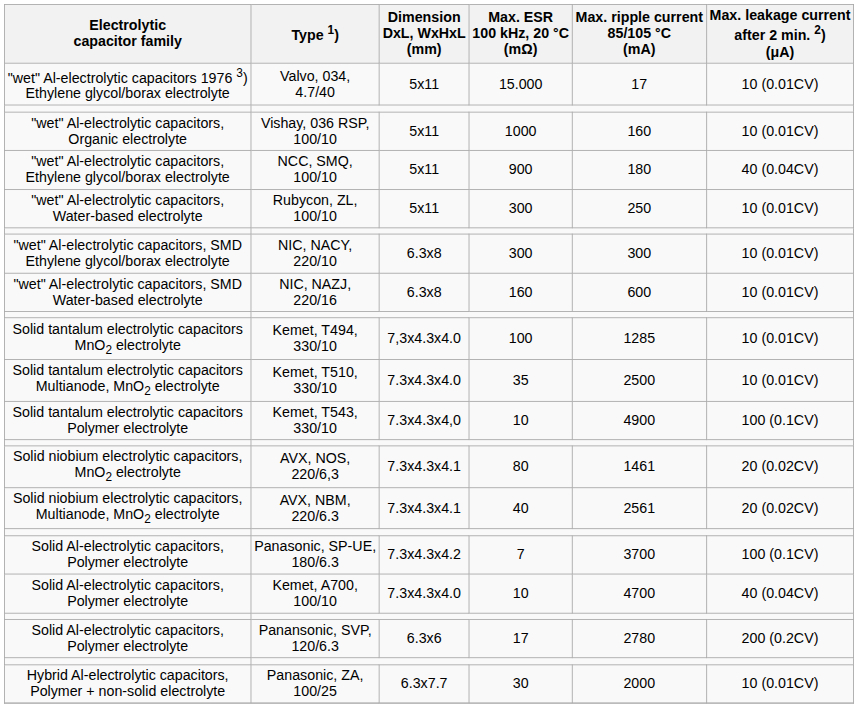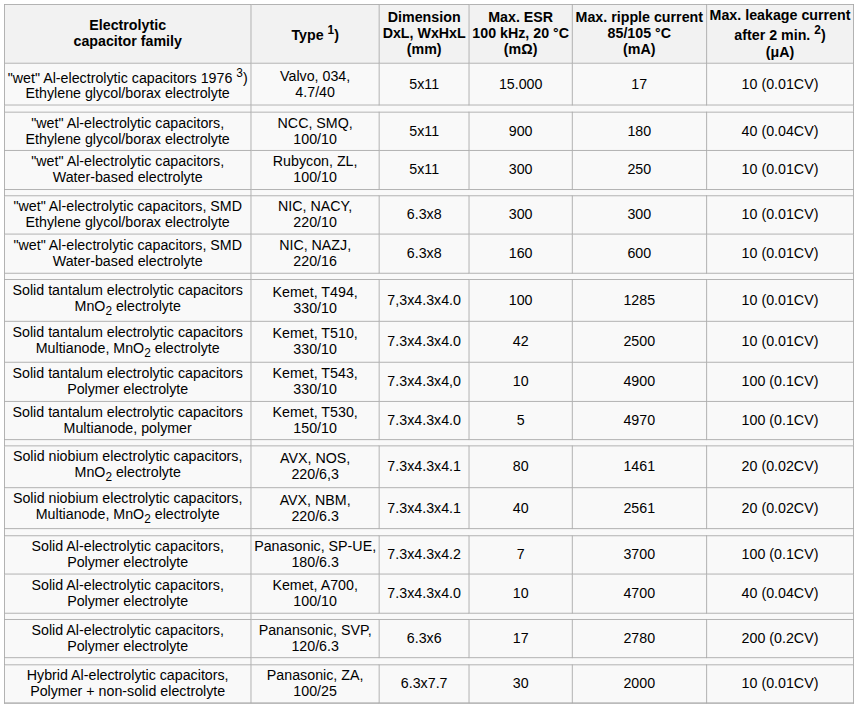 <table class="wikitable" style="text-align:center">
 <tr>
 <th>Electrolytic <br>capacitor family</th>
 <th>Type <sup>1</sup>)</th>
 <th>Dimension <br> DxL, WxHxL<br>(mm)</th>
 <th>Max. ESR<br>100 kHz, 20 °C<br>(mΩ)</th>
 <th>Max. ripple current<br> 85/105 °C<br>(mA)</th>
 <th>Max. leakage current<br>after 2 min. <sup>2</sup>)<br>(μA)</th>
 </tr>
 <tr>
 <td>"wet" Al-electrolytic capacitors 1976 <sup>3</sup>)<br> Ethylene glycol/borax electrolyte</td>
 <td>Valvo, 034,<br>4.7/40</td>
 <td>5x11</td>
 <td>15.000</td>
 <td>17</td>
 <td>10 (0.01CV)</td>
 </tr>
 <tr>
 <td></td>
-</tr>
-<tr>
-<td>"wet" Al-electrolytic capacitors,<br>Organic electrolyte</td>
-<td>Vishay, 036 RSP, <br> 100/10</td>
-<td>5x11</td>
-<td>1000</td>
-<td>160</td>
-<td>10 (0.01CV)</td>
 </tr>
 <tr>
 <td>"wet" Al-electrolytic capacitors,<br> Ethylene glycol/borax electrolyte</td>
 <td>NCC, SMQ,<br>100/10</td>
 <td>5x11</td>
 <td>900</td>
 <td>180</td>
 <td>40 (0.04CV)</td>
 </tr>
 <tr>
 <td>"wet" Al-electrolytic capacitors, <br>Water-based electrolyte</td>
 <td>Rubycon, ZL,<br>100/10</td>
 <td>5x11</td>
 <td>300</td>
 <td>250</td>
 <td>10 (0.01CV)</td>
 </tr>
 <tr>
 <td></td>
 </tr>
 <tr>
 <td>"wet" Al-electrolytic capacitors, SMD<br> Ethylene glycol/borax electrolyte</td>
 <td>NIC, NACY,<br>220/10</td>
 <td>6.3x8</td>
 <td>300</td>
 <td>300</td>
 <td>10 (0.01CV)</td>
 </tr>
 <tr>
 <td>"wet" Al-electrolytic capacitors, SMD<br>Water-based electrolyte</td>
 <td>NIC, NAZJ,<br> 220/16</td>
 <td>6.3x8</td>
 <td>160</td>
 <td>600</td>
 <td>10 (0.01CV)</td>
 </tr>
 <tr>
 <td></td>
 </tr>
 <tr>
 <td>Solid tantalum electrolytic capacitors<br>MnO<sub>2</sub> electrolyte</td>
 <td>Kemet, T494,<br>330/10</td>
 <td>7,3x4.3x4.0</td>
 <td>100</td>
 <td>1285</td>
 <td>10 (0.01CV)</td>
 </tr>
 <tr>
 <td>Solid tantalum electrolytic capacitors <br>Multianode, MnO<sub>2</sub> electrolyte</td>
 <td>Kemet, T510,<br>330/10</td>
 <td>7.3x4.3x4.0</td>
-<td>35</td>
+<td>42</td>
 <td>2500</td>
 <td>10 (0.01CV)</td>
 </tr>
 <tr>
 <td>Solid tantalum electrolytic capacitors<br>Polymer electrolyte</td>
 <td>Kemet, T543,<br>330/10</td>
 <td>7.3x4.3x4,0</td>
 <td>10</td>
 <td>4900</td>
+<td>100 (0.1CV)</td>
+</tr>
+<tr>
+<td>Solid tantalum electrolytic capacitors <br>Multianode, polymer</td>
+<td>Kemet, T530,<br>150/10</td>
+<td>7.3x4.3x4.0</td>
+<td>5</td>
+<td>4970</td>
 <td>100 (0.1CV)</td>
 </tr>
 <tr>
 <td></td>
 </tr>
 <tr>
 <td>Solid niobium electrolytic capacitors, <br>MnO<sub>2</sub> electrolyte</td>
 <td>AVX, NOS,<br>220/6,3</td>
 <td>7.3x4.3x4.1</td>
 <td>80</td>
 <td>1461</td>
 <td>20 (0.02CV)</td>
 </tr>
 <tr>
 <td>Solid niobium electrolytic capacitors, <br>Multianode, MnO<sub>2</sub> electrolyte</td>
 <td>AVX, NBM,<br>220/6.3</td>
 <td>7.3x4.3x4.1</td>
 <td>40</td>
 <td>2561</td>
 <td>20 (0.02CV)</td>
 </tr>
 <tr>
 <td></td>
 </tr>
 <tr>
 <td>Solid Al-electrolytic capacitors,<br>Polymer electrolyte</td>
 <td>Panasonic, SP-UE,<br> 180/6.3</td>
 <td>7.3x4.3x4.2</td>
 <td>7</td>
 <td>3700</td>
 <td>100 (0.1CV)</td>
 </tr>
 <tr>
 <td>Solid Al-electrolytic capacitors,<br>Polymer electrolyte</td>
 <td>Kemet, A700,<br>100/10</td>
 <td>7.3x4.3x4.0</td>
 <td>10</td>
 <td>4700</td>
 <td>40 (0.04CV)</td>
 </tr>
 <tr>
 <td></td>
 </tr>
 <tr>
 <td>Solid Al-electrolytic capacitors,<br>Polymer electrolyte</td>
 <td>Panansonic, SVP,<br> 120/6.3</td>
 <td>6.3x6</td>
 <td>17</td>
 <td>2780</td>
 <td>200 (0.2CV)</td>
 </tr>
 <tr>
 <td></td>
 </tr>
 <tr>
 <td>Hybrid Al-electrolytic capacitors, <br>Polymer + non-solid electrolyte</td>
 <td>Panasonic, ZA, <br>100/25</td>
 <td>6.3x7.7</td>
 <td>30</td>
 <td>2000</td>
 <td>10 (0.01CV)</td>
 </tr>
 <tr>
 </tr>
 </table>
